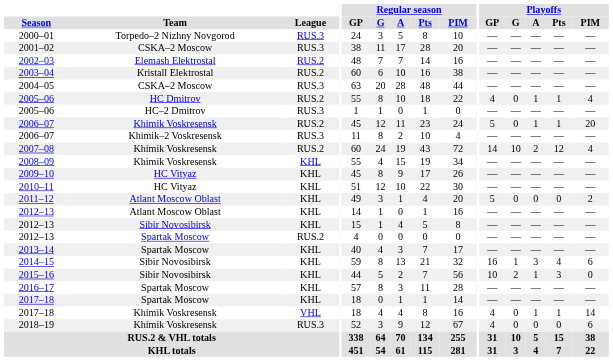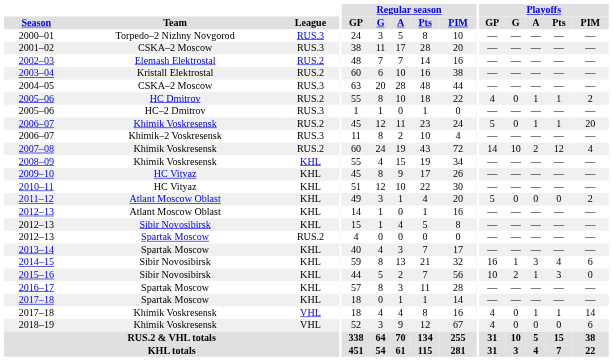 <table border="0" cellpadding="1" cellspacing="0" style="text-align:center; width:60em">
 <tr bgcolor="#e0e0e0">
 <th colspan="3" bgcolor="#ffffff"></th>
 <th rowspan="99" bgcolor="#ffffff"></th>
 <th colspan="5"><a href='#'>Regular season</a></th>
 <th rowspan="99" bgcolor="#ffffff"></th>
 <th colspan="5"><a href='#'>Playoffs</a></th>
 </tr>
 <tr bgcolor="#e0e0e0">
 <th><a href='#'>Season</a></th>
 <th>Team</th>
 <th>League</th>
 <th>GP</th>
 <th><a href='#'>G</a></th>
 <th><a href='#'>A</a></th>
 <th><a href='#'>Pts</a></th>
 <th><a href='#'>PIM</a></th>
 <th>GP</th>
 <th>G</th>
 <th>A</th>
 <th>Pts</th>
 <th>PIM</th>
 </tr>
 <tr>
 <td>2000–01</td>
 <td>Torpedo–2 Nizhny Novgorod</td>
 <td><a href='#'>RUS.3</a></td>
 <td>24</td>
 <td>3</td>
 <td>5</td>
 <td>8</td>
 <td>10</td>
 <td>—</td>
 <td>—</td>
 <td>—</td>
 <td>—</td>
 <td>—</td>
 </tr>
 <tr bgcolor="#f0f0f0">
 <td>2001–02</td>
 <td>CSKA–2 Moscow</td>
 <td>RUS.3</td>
 <td>38</td>
 <td>11</td>
 <td>17</td>
 <td>28</td>
 <td>20</td>
 <td>—</td>
 <td>—</td>
 <td>—</td>
 <td>—</td>
 <td>—</td>
 </tr>
 <tr>
 <td><a href='#'>2002–03</a></td>
 <td><a href='#'>Elemash Elektrostal</a></td>
 <td><a href='#'>RUS.2</a></td>
 <td>48</td>
 <td>7</td>
 <td>7</td>
 <td>14</td>
 <td>16</td>
 <td>—</td>
 <td>—</td>
 <td>—</td>
 <td>—</td>
 <td>—</td>
 </tr>
 <tr bgcolor="#f0f0f0">
 <td><a href='#'>2003–04</a></td>
 <td>Kristall Elektrostal</td>
 <td>RUS.2</td>
 <td>60</td>
 <td>6</td>
 <td>10</td>
 <td>16</td>
 <td>38</td>
 <td>—</td>
 <td>—</td>
 <td>—</td>
 <td>—</td>
 <td>—</td>
 </tr>
 <tr>
 <td>2004–05</td>
 <td>CSKA–2 Moscow</td>
 <td>RUS.3</td>
 <td>63</td>
 <td>20</td>
 <td>28</td>
 <td>48</td>
 <td>44</td>
 <td>—</td>
 <td>—</td>
 <td>—</td>
 <td>—</td>
 <td>—</td>
 </tr>
 <tr bgcolor="#f0f0f0">
 <td><a href='#'>2005–06</a></td>
 <td><a href='#'>HC Dmitrov</a></td>
 <td>RUS.2</td>
 <td>55</td>
 <td>8</td>
 <td>10</td>
 <td>18</td>
 <td>22</td>
 <td>4</td>
 <td>0</td>
 <td>1</td>
 <td>1</td>
-<td>4</td>
+<td>2</td>
 </tr>
 <tr>
 <td>2005–06</td>
 <td>HC–2 Dmitrov</td>
 <td>RUS.3</td>
 <td>1</td>
 <td>1</td>
 <td>0</td>
 <td>1</td>
 <td>0</td>
 <td>—</td>
 <td>—</td>
 <td>—</td>
 <td>—</td>
 <td>—</td>
 </tr>
 <tr bgcolor="#f0f0f0">
 <td><a href='#'>2006–07</a></td>
 <td><a href='#'>Khimik Voskresensk</a></td>
 <td>RUS.2</td>
 <td>45</td>
 <td>12</td>
 <td>11</td>
 <td>23</td>
 <td>24</td>
 <td>5</td>
 <td>0</td>
 <td>1</td>
 <td>1</td>
 <td>20</td>
 </tr>
 <tr>
 <td>2006–07</td>
 <td>Khimik–2 Voskresensk</td>
 <td>RUS.3</td>
 <td>11</td>
 <td>8</td>
 <td>2</td>
 <td>10</td>
 <td>4</td>
 <td>—</td>
 <td>—</td>
 <td>—</td>
 <td>—</td>
 <td>—</td>
 </tr>
 <tr bgcolor="#f0f0f0">
 <td><a href='#'>2007–08</a></td>
 <td>Khimik Voskresensk</td>
 <td>RUS.2</td>
 <td>60</td>
 <td>24</td>
 <td>19</td>
 <td>43</td>
 <td>72</td>
 <td>14</td>
 <td>10</td>
 <td>2</td>
 <td>12</td>
 <td>4</td>
 </tr>
 <tr>
 <td><a href='#'>2008–09</a></td>
 <td>Khimik Voskresensk</td>
 <td><a href='#'>KHL</a></td>
 <td>55</td>
 <td>4</td>
 <td>15</td>
 <td>19</td>
 <td>34</td>
 <td>—</td>
 <td>—</td>
 <td>—</td>
 <td>—</td>
 <td>—</td>
 </tr>
 <tr bgcolor="#f0f0f0">
 <td><a href='#'>2009–10</a></td>
 <td><a href='#'>HC Vityaz</a></td>
 <td>KHL</td>
 <td>45</td>
 <td>8</td>
 <td>9</td>
 <td>17</td>
 <td>26</td>
 <td>—</td>
 <td>—</td>
 <td>—</td>
 <td>—</td>
 <td>—</td>
 </tr>
 <tr>
 <td><a href='#'>2010–11</a></td>
 <td>HC Vityaz</td>
 <td>KHL</td>
 <td>51</td>
 <td>12</td>
 <td>10</td>
 <td>22</td>
 <td>30</td>
 <td>—</td>
 <td>—</td>
 <td>—</td>
 <td>—</td>
 <td>—</td>
 </tr>
 <tr bgcolor="#f0f0f0">
 <td><a href='#'>2011–12</a></td>
 <td><a href='#'>Atlant Moscow Oblast</a></td>
 <td>KHL</td>
 <td>49</td>
 <td>3</td>
 <td>1</td>
 <td>4</td>
 <td>20</td>
 <td>5</td>
 <td>0</td>
 <td>0</td>
 <td>0</td>
 <td>2</td>
 </tr>
 <tr>
 <td><a href='#'>2012–13</a></td>
 <td>Atlant Moscow Oblast</td>
 <td>KHL</td>
 <td>14</td>
 <td>1</td>
 <td>0</td>
 <td>1</td>
 <td>16</td>
 <td>—</td>
 <td>—</td>
 <td>—</td>
 <td>—</td>
 <td>—</td>
 </tr>
 <tr bgcolor="#f0f0f0">
 <td>2012–13</td>
 <td><a href='#'>Sibir Novosibirsk</a></td>
 <td>KHL</td>
 <td>15</td>
 <td>1</td>
 <td>4</td>
 <td>5</td>
 <td>8</td>
 <td>—</td>
 <td>—</td>
 <td>—</td>
 <td>—</td>
 <td>—</td>
 </tr>
 <tr>
 <td>2012–13</td>
 <td><a href='#'>Spartak Moscow</a></td>
 <td>RUS.2</td>
 <td>4</td>
 <td>0</td>
 <td>0</td>
 <td>0</td>
 <td>0</td>
 <td>—</td>
 <td>—</td>
 <td>—</td>
 <td>—</td>
 <td>—</td>
 </tr>
 <tr bgcolor="#f0f0f0">
 <td><a href='#'>2013–14</a></td>
 <td>Spartak Moscow</td>
 <td>KHL</td>
 <td>40</td>
 <td>4</td>
 <td>3</td>
 <td>7</td>
 <td>17</td>
 <td>—</td>
 <td>—</td>
 <td>—</td>
 <td>—</td>
 <td>—</td>
 </tr>
 <tr>
 <td><a href='#'>2014–15</a></td>
 <td>Sibir Novosibirsk</td>
 <td>KHL</td>
 <td>59</td>
 <td>8</td>
 <td>13</td>
 <td>21</td>
 <td>32</td>
 <td>16</td>
 <td>1</td>
 <td>3</td>
 <td>4</td>
 <td>6</td>
 </tr>
 <tr bgcolor="#f0f0f0">
 <td><a href='#'>2015–16</a></td>
 <td>Sibir Novosibirsk</td>
 <td>KHL</td>
 <td>44</td>
 <td>5</td>
 <td>2</td>
 <td>7</td>
 <td>56</td>
 <td>10</td>
 <td>2</td>
 <td>1</td>
 <td>3</td>
 <td>0</td>
 </tr>
 <tr>
 <td><a href='#'>2016–17</a></td>
 <td>Spartak Moscow</td>
 <td>KHL</td>
 <td>57</td>
 <td>8</td>
 <td>3</td>
 <td>11</td>
 <td>28</td>
 <td>—</td>
 <td>—</td>
 <td>—</td>
 <td>—</td>
 <td>—</td>
 </tr>
 <tr bgcolor="#f0f0f0">
 <td><a href='#'>2017–18</a></td>
 <td>Spartak Moscow</td>
 <td>KHL</td>
 <td>18</td>
 <td>0</td>
 <td>1</td>
 <td>1</td>
 <td>14</td>
 <td>—</td>
 <td>—</td>
 <td>—</td>
 <td>—</td>
 <td>—</td>
 </tr>
 <tr>
 <td>2017–18</td>
 <td>Khimik Voskresensk</td>
 <td><a href='#'>VHL</a></td>
 <td>18</td>
 <td>4</td>
 <td>4</td>
 <td>8</td>
 <td>16</td>
 <td>4</td>
 <td>0</td>
 <td>1</td>
 <td>1</td>
 <td>14</td>
 </tr>
 <tr bgcolor="#f0f0f0">
 <td>2018–19</td>
 <td>Khimik Voskresensk</td>
-<td>RUS.3</td>
+<td>VHL</td>
 <td>52</td>
 <td>3</td>
 <td>9</td>
 <td>12</td>
 <td>67</td>
 <td>4</td>
 <td>0</td>
 <td>0</td>
 <td>0</td>
 <td>6</td>
 </tr>
 <tr bgcolor="#e0e0e0">
 <th colspan="3">RUS.2 & VHL totals</th>
 <th>338</th>
 <th>64</th>
 <th>70</th>
 <th>134</th>
 <th>255</th>
 <th>31</th>
 <th>10</th>
 <th>5</th>
 <th>15</th>
 <th>38</th>
 </tr>
 <tr bgcolor="#e0e0e0">
 <th colspan="3">KHL totals</th>
 <th>451</th>
 <th>54</th>
 <th>61</th>
 <th>115</th>
 <th>281</th>
 <th>31</th>
 <th>3</th>
 <th>4</th>
 <th>7</th>
 <th>22</th>
 </tr>
 </table>
